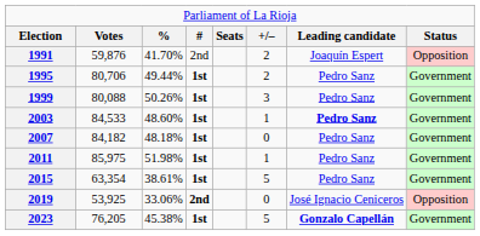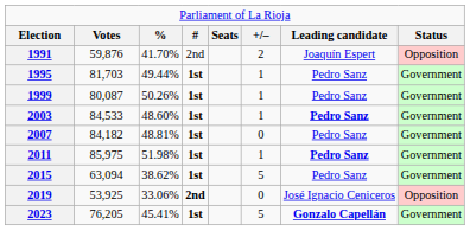 <table class="wikitable" style="font-size:90%; text-align:center;">
 <tr>
 <td colspan="8"><a href='#'>Parliament of La Rioja</a></td>
 </tr>
 <tr>
 <th width="75">Election</th>
 <th width="70">Votes</th>
 <th width="35">%</th>
 <th width="25">#</th>
 <th>Seats</th>
 <th width="40">+/–</th>
 <th>Leading candidate</th>
 <th>Status</th>
 </tr>
 <tr>
 <th><a href='#'>1991</a></th>
 <td>59,876</td>
 <td>41.70%</td>
 <td>2nd</td>
 <td></td>
 <td>2</td>
 <td><a href='#'>Joaquín Espert</a></td>
 <td style="background-color:#fcc;">Opposition</td>
 </tr>
 <tr>
 <th><a href='#'>1995</a></th>
-<td>80,706</td>
+<td>81,703</td>
 <td>49.44%</td>
 <td><strong>1st</strong></td>
 <td></td>
-<td>2</td>
+<td>1</td>
 <td><a href='#'>Pedro Sanz</a></td>
 <td style="background-color:#cfc;">Government</td>
 </tr>
 <tr>
 <th><a href='#'>1999</a></th>
-<td>80,088</td>
+<td>80,087</td>
 <td>50.26%</td>
 <td><strong>1st</strong></td>
 <td></td>
-<td>3</td>
+<td>1</td>
 <td><a href='#'>Pedro Sanz</a></td>
 <td style="background-color:#cfc;">Government</td>
 </tr>
 <tr>
 <th><a href='#'>2003</a></th>
 <td>84,533</td>
 <td>48.60%</td>
 <td><strong>1st</strong></td>
 <td></td>
 <td>1</td>
 <td><strong><a href='#'>Pedro Sanz</a></strong></td>
 <td style="background-color:#cfc;">Government</td>
 </tr>
 <tr>
 <th><a href='#'>2007</a></th>
 <td>84,182</td>
-<td>48.18%</td>
+<td>48.81%</td>
 <td><strong>1st</strong></td>
 <td></td>
 <td>0</td>
 <td><a href='#'>Pedro Sanz</a></td>
 <td style="background-color:#cfc;">Government</td>
 </tr>
 <tr>
 <th><a href='#'>2011</a></th>
 <td>85,975</td>
 <td>51.98%</td>
 <td><strong>1st</strong></td>
 <td></td>
 <td>1</td>
-<td><a href='#'>Pedro Sanz</a></td>
+<td><strong><a href='#'>Pedro Sanz</a></strong></td>
 <td style="background-color:#cfc;">Government</td>
 </tr>
 <tr>
 <th><a href='#'>2015</a></th>
-<td>63,354</td>
-<td>38.61%</td>
+<td>63,094</td>
+<td>38.62%</td>
 <td><strong>1st</strong></td>
 <td></td>
 <td>5</td>
 <td><a href='#'>Pedro Sanz</a></td>
 <td style="background-color:#cfc;">Government</td>
 </tr>
 <tr>
 <th><a href='#'>2019</a></th>
 <td>53,925</td>
 <td>33.06%</td>
 <td><strong>2nd</strong></td>
 <td></td>
 <td>0</td>
 <td><a href='#'>José Ignacio Ceniceros</a></td>
 <td style="background-color:#fcc;">Opposition</td>
 </tr>
 <tr>
 <th><a href='#'>2023</a></th>
 <td>76,205</td>
-<td>45.38%</td>
+<td>45.41%</td>
 <td><strong>1st</strong></td>
 <td></td>
 <td>5</td>
 <td><strong><a href='#'>Gonzalo Capellán</a></strong></td>
 <td style="background-color:#cfc;">Government</td>
 </tr>
 </table>
